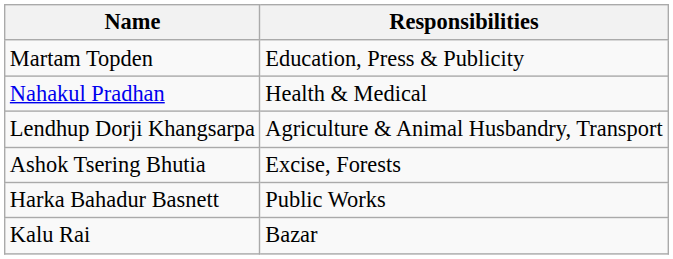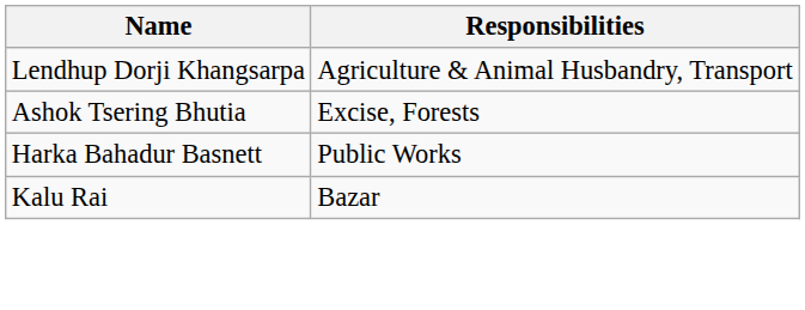 <table class="wikitable sortable">
 <tr>
 <th>Name</th>
 <th>Responsibilities</th>
-</tr>
-<tr>
-<td>Martam Topden</td>
-<td>Education, Press & Publicity</td>
-</tr>
-<tr>
-<td><a href='#'>Nahakul Pradhan</a></td>
-<td>Health & Medical</td>
 </tr>
 <tr>
 <td>Lendhup Dorji Khangsarpa</td>
 <td>Agriculture & Animal Husbandry, Transport</td>
 </tr>
 <tr>
 <td>Ashok Tsering Bhutia</td>
 <td>Excise, Forests</td>
 </tr>
 <tr>
 <td>Harka Bahadur Basnett</td>
 <td>Public Works</td>
 </tr>
 <tr>
 <td>Kalu Rai</td>
 <td>Bazar</td>
 </tr>
 </table>
